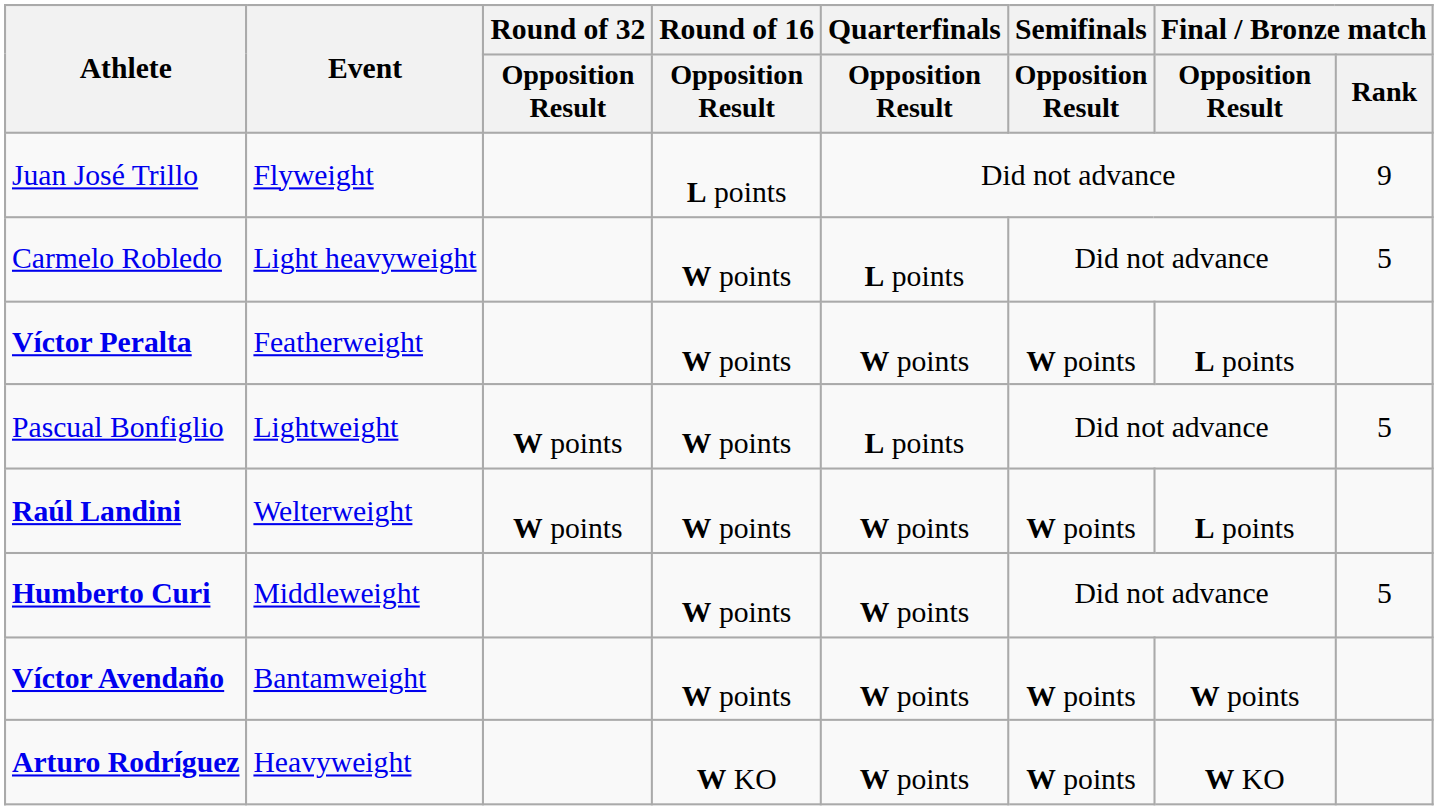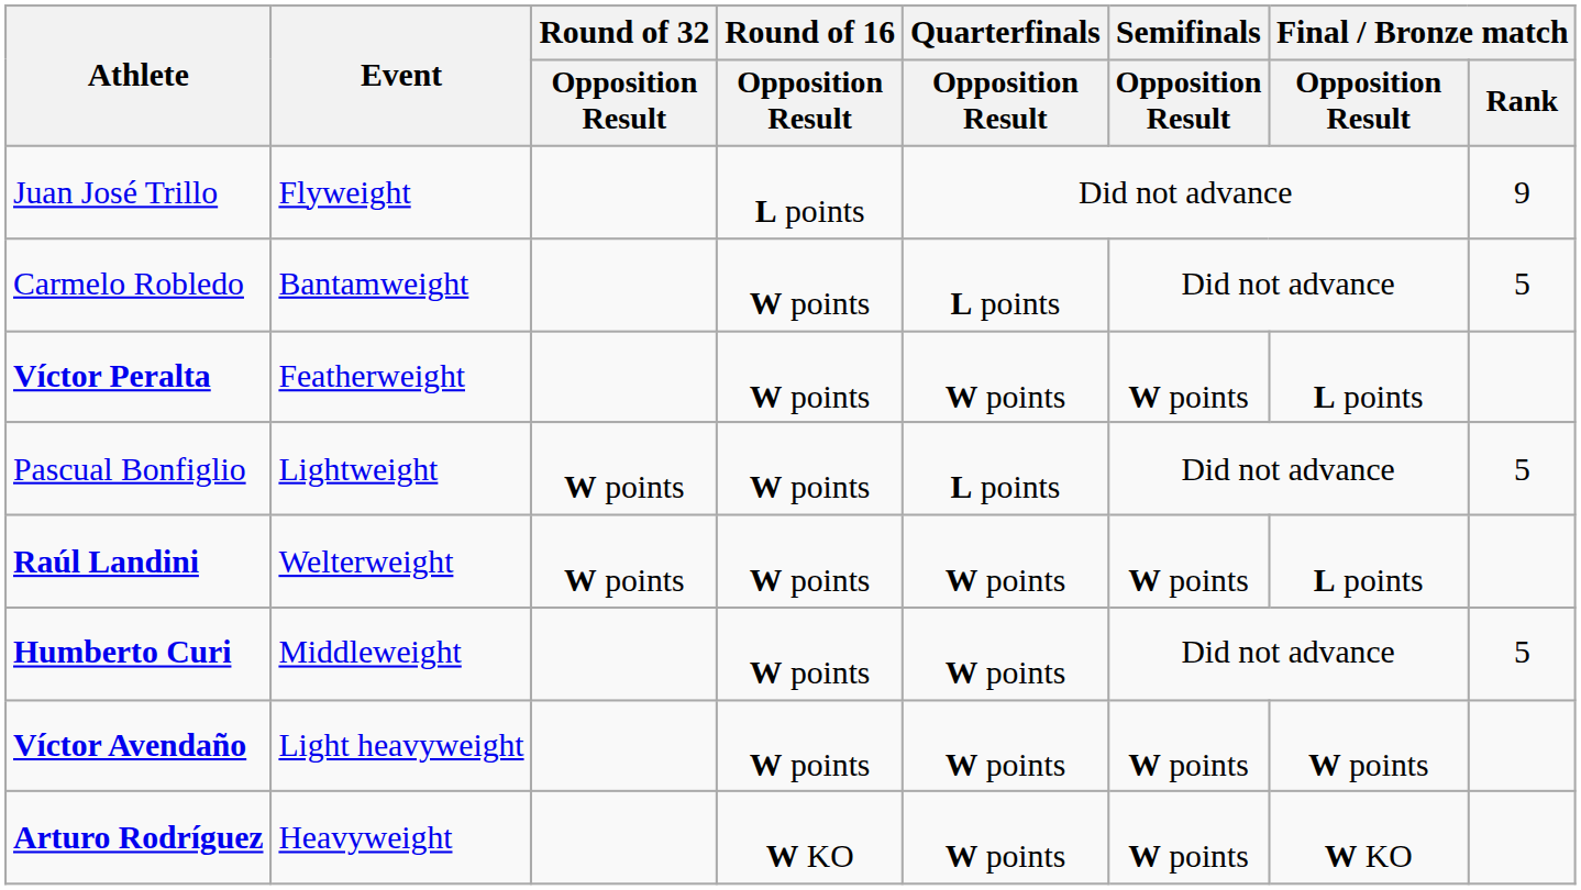 <table class=wikitable style=font-size:90%;text-align:center>
 <tr>
 <th rowspan=2>Athlete</th>
 <th rowspan=2>Event</th>
 <th>Round of 32</th>
 <th>Round of 16</th>
 <th>Quarterfinals</th>
 <th>Semifinals</th>
 <th colspan=2>Final / Bronze match</th>
 </tr>
 <tr style=font-size:95%>
 <th>Opposition<br>Result</th>
 <th>Opposition<br>Result</th>
 <th>Opposition<br>Result</th>
 <th>Opposition<br>Result</th>
 <th>Opposition<br>Result</th>
 <th>Rank</th>
 </tr>
 <tr>
 <td align=left><a href='#'>Juan José Trillo</a></td>
 <td align=left><a href='#'>Flyweight</a></td>
 <td></td>
 <td><br><strong>L</strong> points</td>
 <td colspan=3>Did not advance</td>
 <td>9</td>
 </tr>
 <tr>
 <td align=left><a href='#'>Carmelo Robledo</a></td>
-<td align=left><a href='#'>Light heavyweight</a></td>
+<td align=left><a href='#'>Bantamweight</a></td>
 <td></td>
 <td><br><strong>W</strong> points</td>
 <td><br><strong>L</strong> points</td>
 <td colspan=2>Did not advance</td>
 <td>5</td>
 </tr>
 <tr>
 <td align=left><strong><a href='#'>Víctor Peralta</a></strong></td>
 <td align=left><a href='#'>Featherweight</a></td>
 <td></td>
 <td><br><strong>W</strong> points</td>
 <td><br><strong>W</strong> points</td>
 <td><br><strong>W</strong> points</td>
 <td><br><strong>L</strong> points</td>
 <td></td>
 </tr>
 <tr>
 <td align=left><a href='#'>Pascual Bonfiglio</a></td>
 <td align=left><a href='#'>Lightweight</a></td>
 <td><br><strong>W</strong> points</td>
 <td><br><strong>W</strong> points</td>
 <td><br><strong>L</strong> points</td>
 <td colspan=2>Did not advance</td>
 <td>5</td>
 </tr>
 <tr>
 <td align=left><strong><a href='#'>Raúl Landini</a></strong></td>
 <td align=left><a href='#'>Welterweight</a></td>
 <td><br><strong>W</strong> points</td>
 <td><br><strong>W</strong> points</td>
 <td><br><strong>W</strong> points</td>
 <td><br><strong>W</strong> points</td>
 <td><br><strong>L</strong> points</td>
 <td></td>
 </tr>
 <tr>
 <td align=left><strong><a href='#'>Humberto Curi</a></strong></td>
 <td align=left><a href='#'>Middleweight</a></td>
 <td></td>
 <td><br><strong>W</strong> points</td>
 <td><br><strong>W</strong> points</td>
 <td colspan=2>Did not advance</td>
 <td>5</td>
 </tr>
 <tr>
 <td align=left><strong><a href='#'>Víctor Avendaño</a></strong></td>
-<td align=left><a href='#'>Bantamweight</a></td>
+<td align=left><a href='#'>Light heavyweight</a></td>
 <td></td>
 <td><br><strong>W</strong> points</td>
 <td><br><strong>W</strong> points</td>
 <td><br><strong>W</strong> points</td>
 <td><br><strong>W</strong> points</td>
 <td></td>
 </tr>
 <tr>
 <td align=left><strong><a href='#'>Arturo Rodríguez</a></strong></td>
 <td align=left><a href='#'>Heavyweight</a></td>
 <td></td>
 <td><br><strong>W</strong> KO</td>
 <td><br><strong>W</strong> points</td>
 <td><br><strong>W</strong> points</td>
 <td><br><strong>W</strong> KO</td>
 <td></td>
 </tr>
 </table>
